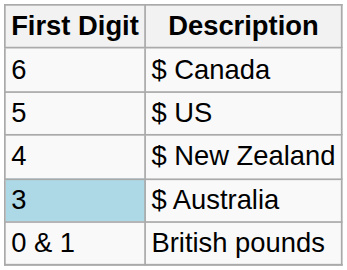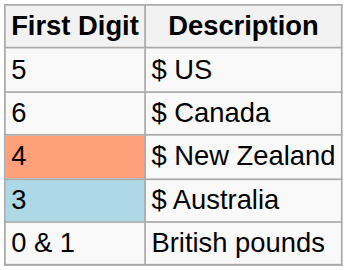 <table class="wikitable">
 <tr>
 <th>First Digit</th>
 <th>Description</th>
 </tr>
 <tr>
+<td>5</td>
+<td>$ US</td>
+</tr>
+<tr>
 <td>6</td>
 <td>$ Canada</td>
 </tr>
 <tr>
-<td>5</td>
-<td>$ US</td>
-</tr>
-<tr>
-<td>4</td>
+<td style="background: lightsalmon;">4</td>
 <td>$ New Zealand</td>
 </tr>
 <tr>
 <td style="background: lightblue;">3</td>
 <td>$ Australia</td>
 </tr>
 <tr>
 <td>0 & 1</td>
 <td>British pounds</td>
 </tr>
 <tr>
 </tr>
 </table>
